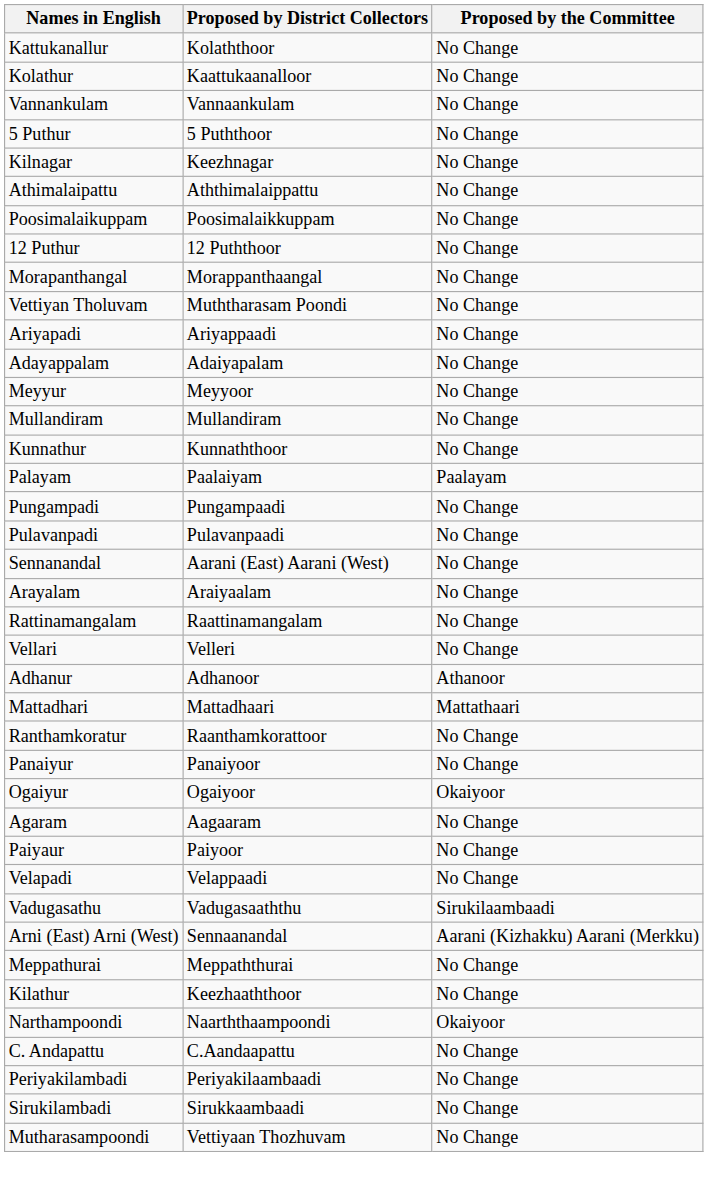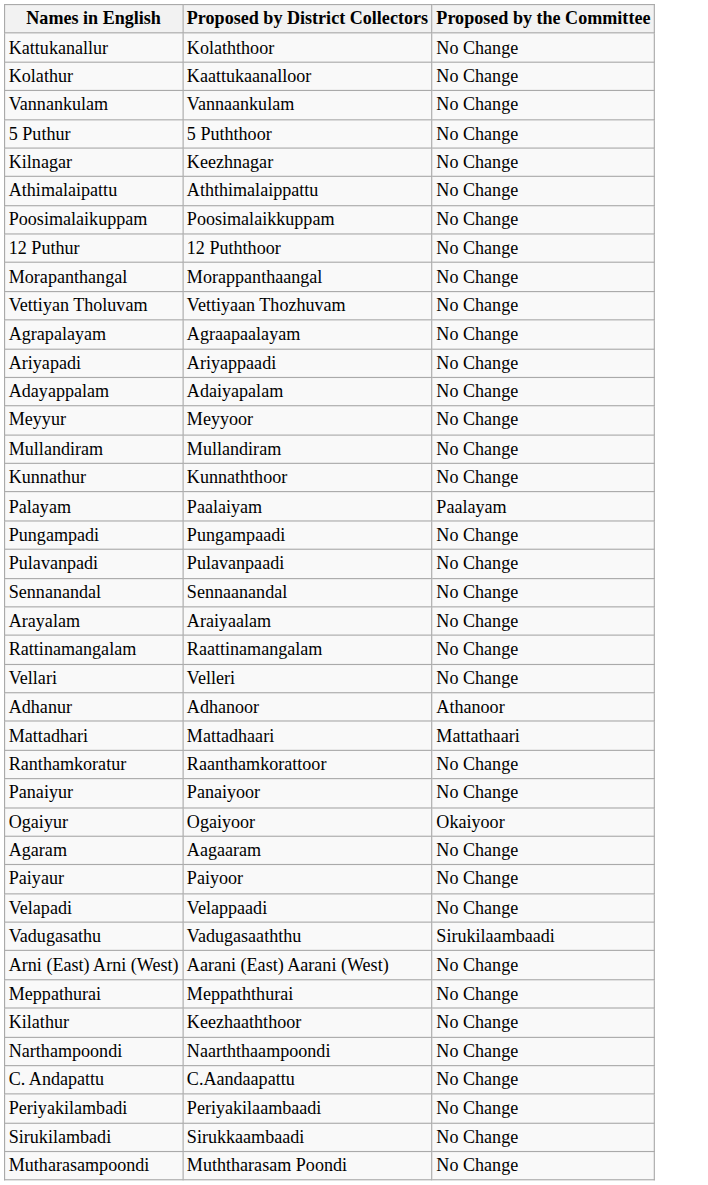 <table class="wikitable">
 <tr>
 <th>Names in English</th>
 <th>Proposed by District Collectors</th>
 <th>Proposed by the Committee</th>
 </tr>
 <tr>
 <td>Kattukanallur</td>
 <td>Kolaththoor</td>
 <td>No Change</td>
 </tr>
 <tr>
 <td>Kolathur</td>
 <td>Kaattukaanalloor</td>
 <td>No Change</td>
 </tr>
 <tr>
 <td>Vannankulam</td>
 <td>Vannaankulam</td>
 <td>No Change</td>
 </tr>
 <tr>
 <td>5  Puthur</td>
 <td>5 Puththoor</td>
 <td>No Change</td>
 </tr>
 <tr>
 <td>Kilnagar</td>
 <td>Keezhnagar</td>
 <td>No Change</td>
 </tr>
 <tr>
 <td>Athimalaipattu</td>
 <td>Aththimalaippattu</td>
 <td>No Change</td>
 </tr>
 <tr>
 <td>Poosimalaikuppam</td>
 <td>Poosimalaikkuppam</td>
 <td>No Change</td>
 </tr>
 <tr>
 <td>12  Puthur</td>
 <td>12 Puththoor</td>
 <td>No Change</td>
 </tr>
 <tr>
 <td>Morapanthangal</td>
 <td>Morappanthaangal</td>
 <td>No Change</td>
 </tr>
 <tr>
 <td>Vettiyan  Tholuvam</td>
-<td>Muththarasam Poondi</td>
+<td>Vettiyaan Thozhuvam</td>
+<td>No Change</td>
+</tr>
+<tr>
+<td>Agrapalayam</td>
+<td>Agraapaalayam</td>
 <td>No Change</td>
 </tr>
 <tr>
 <td>Ariyapadi</td>
 <td>Ariyappaadi</td>
 <td>No Change</td>
 </tr>
 <tr>
 <td>Adayappalam</td>
 <td>Adaiyapalam</td>
 <td>No Change</td>
 </tr>
 <tr>
 <td>Meyyur</td>
 <td>Meyyoor</td>
 <td>No Change</td>
 </tr>
 <tr>
 <td>Mullandiram</td>
 <td>Mullandiram</td>
 <td>No Change</td>
 </tr>
 <tr>
 <td>Kunnathur</td>
 <td>Kunnaththoor</td>
 <td>No Change</td>
 </tr>
 <tr>
 <td>Palayam</td>
 <td>Paalaiyam</td>
 <td>Paalayam</td>
 </tr>
 <tr>
 <td>Pungampadi</td>
 <td>Pungampaadi</td>
 <td>No Change</td>
 </tr>
 <tr>
 <td>Pulavanpadi</td>
 <td>Pulavanpaadi</td>
 <td>No Change</td>
 </tr>
 <tr>
 <td>Sennanandal</td>
-<td>Aarani  (East) Aarani (West)</td>
+<td>Sennaanandal</td>
 <td>No Change</td>
 </tr>
 <tr>
 <td>Arayalam</td>
 <td>Araiyaalam</td>
 <td>No Change</td>
 </tr>
 <tr>
 <td>Rattinamangalam</td>
 <td>Raattinamangalam</td>
 <td>No Change</td>
 </tr>
 <tr>
 <td>Vellari</td>
 <td>Velleri</td>
 <td>No Change</td>
 </tr>
 <tr>
 <td>Adhanur</td>
 <td>Adhanoor</td>
 <td>Athanoor</td>
 </tr>
 <tr>
 <td>Mattadhari</td>
 <td>Mattadhaari</td>
 <td>Mattathaari</td>
 </tr>
 <tr>
 <td>Ranthamkoratur</td>
 <td>Raanthamkorattoor</td>
 <td>No Change</td>
 </tr>
 <tr>
 <td>Panaiyur</td>
 <td>Panaiyoor</td>
 <td>No Change</td>
 </tr>
 <tr>
 <td>Ogaiyur</td>
 <td>Ogaiyoor</td>
 <td>Okaiyoor</td>
 </tr>
 <tr>
 <td>Agaram</td>
 <td>Aagaaram</td>
 <td>No Change</td>
 </tr>
 <tr>
 <td>Paiyaur</td>
 <td>Paiyoor</td>
 <td>No Change</td>
 </tr>
 <tr>
 <td>Velapadi</td>
 <td>Velappaadi</td>
 <td>No Change</td>
 </tr>
 <tr>
 <td>Vadugasathu</td>
 <td>Vadugasaaththu</td>
 <td>Sirukilaambaadi</td>
 </tr>
 <tr>
 <td>Arni (East) Arni (West)</td>
-<td>Sennaanandal</td>
-<td>Aarani  (Kizhakku) Aarani (Merkku)</td>
+<td>Aarani  (East) Aarani (West)</td>
+<td>No Change</td>
 </tr>
 <tr>
 <td>Meppathurai</td>
 <td>Meppaththurai</td>
 <td>No Change</td>
 </tr>
 <tr>
 <td>Kilathur</td>
 <td>Keezhaaththoor</td>
 <td>No Change</td>
 </tr>
 <tr>
 <td>Narthampoondi</td>
 <td>Naarththaampoondi</td>
-<td>Okaiyoor</td>
+<td>No Change</td>
 </tr>
 <tr>
 <td>C.  Andapattu</td>
 <td>C.Aandaapattu</td>
 <td>No Change</td>
 </tr>
 <tr>
 <td>Periyakilambadi</td>
 <td>Periyakilaambaadi</td>
 <td>No Change</td>
 </tr>
 <tr>
 <td>Sirukilambadi</td>
 <td>Sirukkaambaadi</td>
 <td>No Change</td>
 </tr>
 <tr>
 <td>Mutharasampoondi</td>
-<td>Vettiyaan Thozhuvam</td>
+<td>Muththarasam Poondi</td>
 <td>No Change</td>
 </tr>
 </table>
